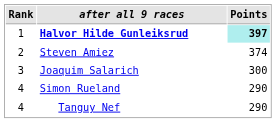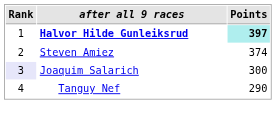 <table cellspacing="1" cellpadding="3" style="border:1px solid #aaa; font-size:86%;">
 <tr style="background:#e4e4e4;">
 <th style="border-bottom:1px solid #aaa; width:10px;">Rank</th>
 <th style="border-bottom:1px solid #aaa; width:200px; white-space:nowrap;"><em>after all 9 races</em></th>
 <th style="border-bottom:1px solid #aaa; width:20px;">Points</th>
 </tr>
 <tr>
 <td style="text-align:center;">1</td>
 <td> <strong><a href='#'>Halvor Hilde Gunleiksrud</a></strong></td>
 <td align="right" style="background: paleturquoise;"><strong>397</strong></td>
 </tr>
 <tr>
 <td style="text-align:center;">2</td>
 <td> <a href='#'>Steven Amiez</a></td>
 <td align="right">374</td>
 </tr>
 <tr>
-<td style="text-align:center;">3</td>
+<td style="background: lavender; text-align:center;">3</td>
 <td> <a href='#'>Joaquim Salarich</a></td>
 <td align="right">300</td>
-</tr>
-<tr>
-<td style="text-align:center;">4</td>
-<td> <a href='#'>Simon Rueland</a></td>
-<td align="right">290</td>
 </tr>
 <tr>
 <td style="text-align:center;">4</td>
 <td>   <a href='#'>Tanguy Nef</a></td>
 <td align="right">290</td>
 </tr>
 </table>
